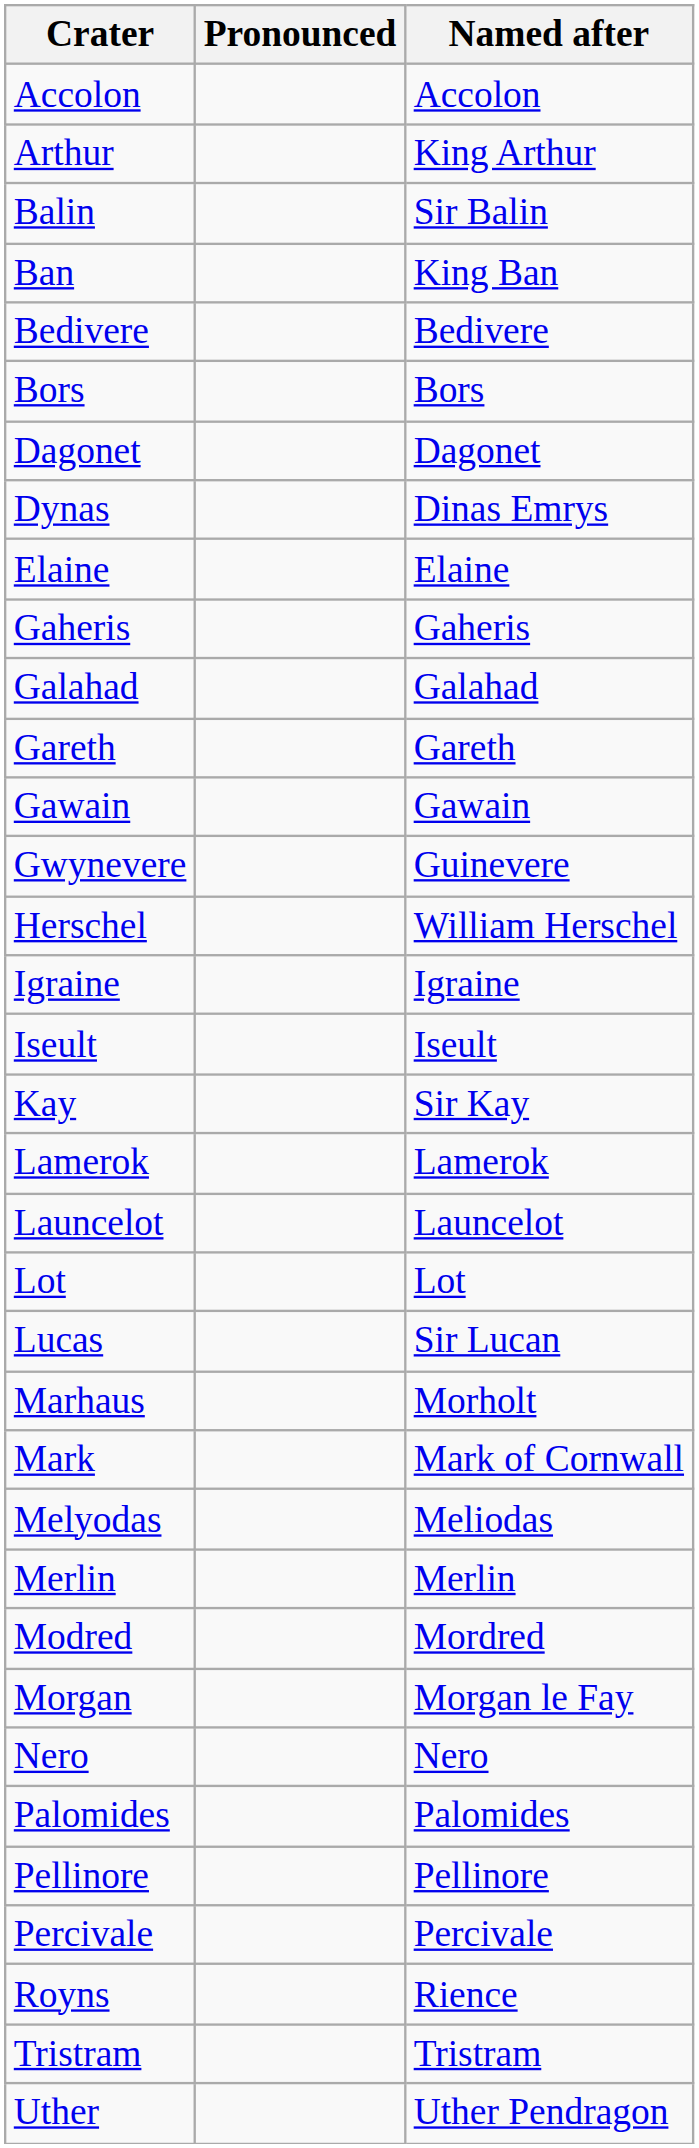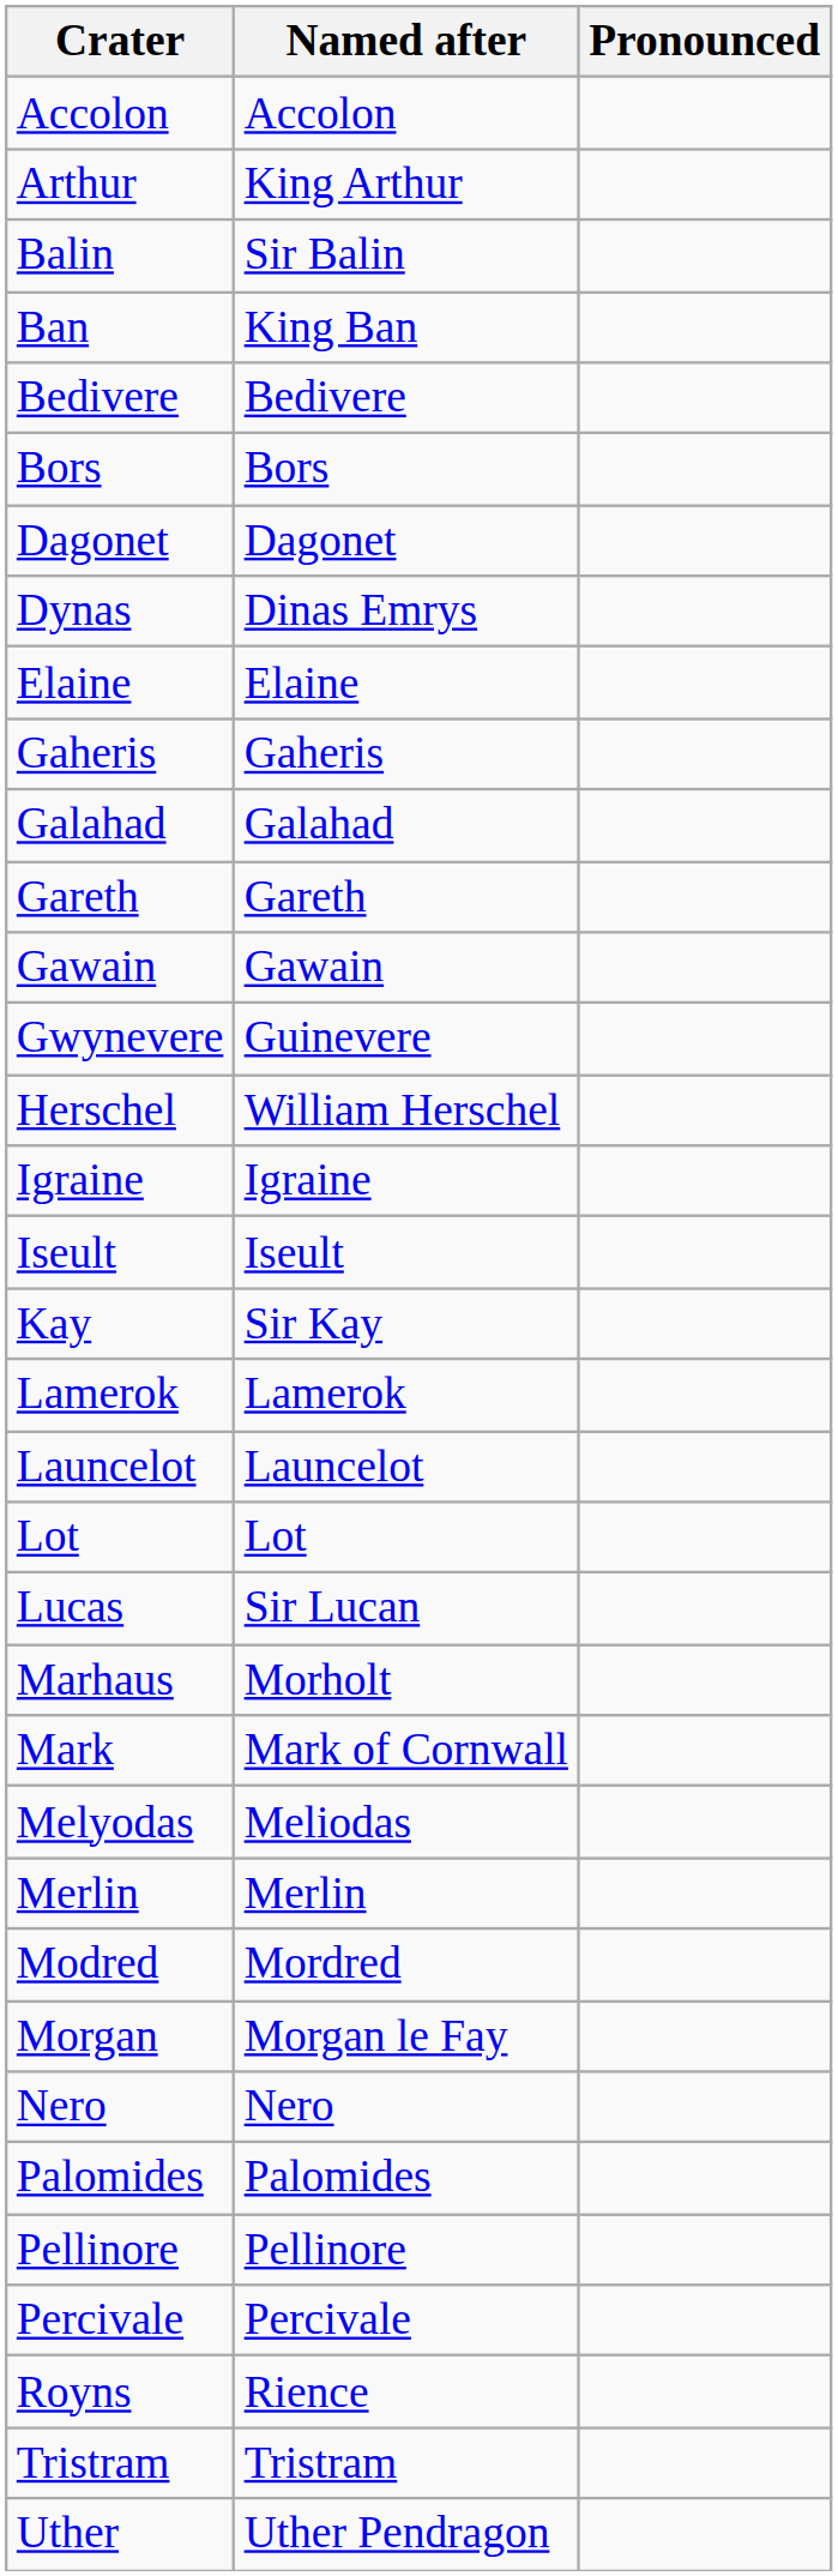 <table class="wikitable">
 <tr>
 <th>Crater</th>
+<th>Named after</th>
 <th>Pronounced</th>
-<th>Named after</th>
 </tr>
 <tr>
 <td><a href='#'>Accolon</a></td>
+<td><a href='#'>Accolon</a></td>
 <td></td>
-<td><a href='#'>Accolon</a></td>
 </tr>
 <tr>
 <td><a href='#'>Arthur</a></td>
+<td><a href='#'>King Arthur</a></td>
 <td></td>
-<td><a href='#'>King Arthur</a></td>
 </tr>
 <tr>
 <td><a href='#'>Balin</a></td>
+<td><a href='#'>Sir Balin</a></td>
 <td></td>
-<td><a href='#'>Sir Balin</a></td>
 </tr>
 <tr>
 <td><a href='#'>Ban</a></td>
+<td><a href='#'>King Ban</a></td>
 <td></td>
-<td><a href='#'>King Ban</a></td>
 </tr>
 <tr>
 <td><a href='#'>Bedivere</a></td>
+<td><a href='#'>Bedivere</a></td>
 <td></td>
-<td><a href='#'>Bedivere</a></td>
 </tr>
 <tr>
 <td><a href='#'>Bors</a></td>
+<td><a href='#'>Bors</a></td>
 <td></td>
-<td><a href='#'>Bors</a></td>
 </tr>
 <tr>
 <td><a href='#'>Dagonet</a></td>
+<td><a href='#'>Dagonet</a></td>
 <td></td>
-<td><a href='#'>Dagonet</a></td>
 </tr>
 <tr>
 <td><a href='#'>Dynas</a></td>
+<td><a href='#'>Dinas Emrys</a></td>
 <td></td>
-<td><a href='#'>Dinas Emrys</a></td>
 </tr>
 <tr>
 <td><a href='#'>Elaine</a></td>
+<td><a href='#'>Elaine</a></td>
 <td></td>
-<td><a href='#'>Elaine</a></td>
 </tr>
 <tr>
 <td><a href='#'>Gaheris</a></td>
+<td><a href='#'>Gaheris</a></td>
 <td></td>
-<td><a href='#'>Gaheris</a></td>
 </tr>
 <tr>
 <td><a href='#'>Galahad</a></td>
+<td><a href='#'>Galahad</a></td>
 <td></td>
-<td><a href='#'>Galahad</a></td>
 </tr>
 <tr>
 <td><a href='#'>Gareth</a></td>
+<td><a href='#'>Gareth</a></td>
 <td></td>
-<td><a href='#'>Gareth</a></td>
 </tr>
 <tr>
 <td><a href='#'>Gawain</a></td>
+<td><a href='#'>Gawain</a></td>
 <td></td>
-<td><a href='#'>Gawain</a></td>
 </tr>
 <tr>
 <td><a href='#'>Gwynevere</a></td>
+<td><a href='#'>Guinevere</a></td>
 <td></td>
-<td><a href='#'>Guinevere</a></td>
 </tr>
 <tr>
 <td><a href='#'>Herschel</a></td>
+<td><a href='#'>William Herschel</a></td>
 <td></td>
-<td><a href='#'>William Herschel</a></td>
 </tr>
 <tr>
 <td><a href='#'>Igraine</a></td>
+<td><a href='#'>Igraine</a></td>
 <td></td>
-<td><a href='#'>Igraine</a></td>
 </tr>
 <tr>
 <td><a href='#'>Iseult</a></td>
+<td><a href='#'>Iseult</a></td>
 <td></td>
-<td><a href='#'>Iseult</a></td>
 </tr>
 <tr>
 <td><a href='#'>Kay</a></td>
+<td><a href='#'>Sir Kay</a></td>
 <td></td>
-<td><a href='#'>Sir Kay</a></td>
 </tr>
 <tr>
 <td><a href='#'>Lamerok</a></td>
+<td><a href='#'>Lamerok</a></td>
 <td></td>
-<td><a href='#'>Lamerok</a></td>
 </tr>
 <tr>
 <td><a href='#'>Launcelot</a></td>
+<td><a href='#'>Launcelot</a></td>
 <td></td>
-<td><a href='#'>Launcelot</a></td>
 </tr>
 <tr>
 <td><a href='#'>Lot</a></td>
+<td><a href='#'>Lot</a></td>
 <td></td>
-<td><a href='#'>Lot</a></td>
 </tr>
 <tr>
 <td><a href='#'>Lucas</a></td>
+<td><a href='#'>Sir Lucan</a></td>
 <td></td>
-<td><a href='#'>Sir Lucan</a></td>
 </tr>
 <tr>
 <td><a href='#'>Marhaus</a></td>
+<td><a href='#'>Morholt</a></td>
 <td></td>
-<td><a href='#'>Morholt</a></td>
 </tr>
 <tr>
 <td><a href='#'>Mark</a></td>
+<td><a href='#'>Mark of Cornwall</a></td>
 <td></td>
-<td><a href='#'>Mark of Cornwall</a></td>
 </tr>
 <tr>
 <td><a href='#'>Melyodas</a></td>
+<td><a href='#'>Meliodas</a></td>
 <td></td>
-<td><a href='#'>Meliodas</a></td>
 </tr>
 <tr>
 <td><a href='#'>Merlin</a></td>
+<td><a href='#'>Merlin</a></td>
 <td></td>
-<td><a href='#'>Merlin</a></td>
 </tr>
 <tr>
 <td><a href='#'>Modred</a></td>
+<td><a href='#'>Mordred</a></td>
 <td></td>
-<td><a href='#'>Mordred</a></td>
 </tr>
 <tr>
 <td><a href='#'>Morgan</a></td>
+<td><a href='#'>Morgan le Fay</a></td>
 <td></td>
-<td><a href='#'>Morgan le Fay</a></td>
 </tr>
 <tr>
 <td><a href='#'>Nero</a></td>
+<td><a href='#'>Nero</a></td>
 <td></td>
-<td><a href='#'>Nero</a></td>
 </tr>
 <tr>
 <td><a href='#'>Palomides</a></td>
+<td><a href='#'>Palomides</a></td>
 <td></td>
-<td><a href='#'>Palomides</a></td>
 </tr>
 <tr>
 <td><a href='#'>Pellinore</a></td>
+<td><a href='#'>Pellinore</a></td>
 <td></td>
-<td><a href='#'>Pellinore</a></td>
 </tr>
 <tr>
 <td><a href='#'>Percivale</a></td>
+<td><a href='#'>Percivale</a></td>
 <td></td>
-<td><a href='#'>Percivale</a></td>
 </tr>
 <tr>
 <td><a href='#'>Royns</a></td>
+<td><a href='#'>Rience</a></td>
 <td></td>
-<td><a href='#'>Rience</a></td>
 </tr>
 <tr>
 <td><a href='#'>Tristram</a></td>
+<td><a href='#'>Tristram</a></td>
 <td></td>
-<td><a href='#'>Tristram</a></td>
 </tr>
 <tr>
 <td><a href='#'>Uther</a></td>
+<td><a href='#'>Uther Pendragon</a></td>
 <td></td>
-<td><a href='#'>Uther Pendragon</a></td>
 </tr>
 </table>
